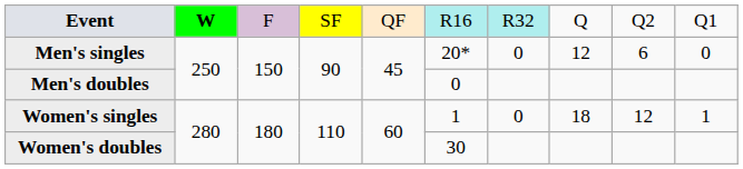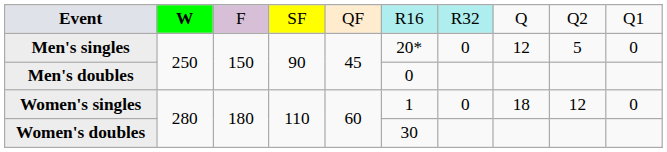 <table class=wikitable style=font-size:90%;text-align:center>
 <tr>
 <td style="width:120px; background:#dfe2e9;"><strong>Event</strong></td>
 <td style="width:40px; background:lime;"><strong>W</strong></td>
 <td style="width:40px; background:thistle;">F</td>
 <td style="width:40px; background:#ff0;">SF</td>
 <td style="width:40px; background:#ffebcd;">QF</td>
 <td style="width:40px; background:#afeeee;">R16</td>
 <td style="width:40px; background:#afeeee;">R32</td>
 <td width=40>Q</td>
 <td width=40>Q2</td>
 <td width=40>Q1</td>
 </tr>
 <tr>
 <th style="background:#ededed;">Men's singles</th>
 <td rowspan=2>250</td>
 <td rowspan=2>150</td>
 <td rowspan=2>90</td>
 <td rowspan=2>45</td>
 <td>20*</td>
 <td>0</td>
 <td>12</td>
-<td>6</td>
+<td>5</td>
 <td>0</td>
 </tr>
 <tr>
 <th style="background:#ededed;">Men's doubles</th>
 <td>0</td>
 <td></td>
 <td></td>
 <td></td>
 <td></td>
 </tr>
 <tr>
 <th style="background:#ededed;">Women's singles</th>
 <td rowspan=2>280</td>
 <td rowspan=2>180</td>
 <td rowspan=2>110</td>
 <td rowspan=2>60</td>
 <td>1</td>
 <td>0</td>
 <td>18</td>
 <td>12</td>
-<td>1</td>
+<td>0</td>
 </tr>
 <tr>
 <th style="background:#ededed;">Women's doubles</th>
 <td>30</td>
 <td></td>
 <td></td>
 <td></td>
 <td></td>
 </tr>
 </table>
